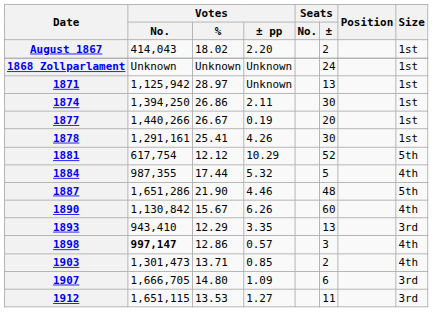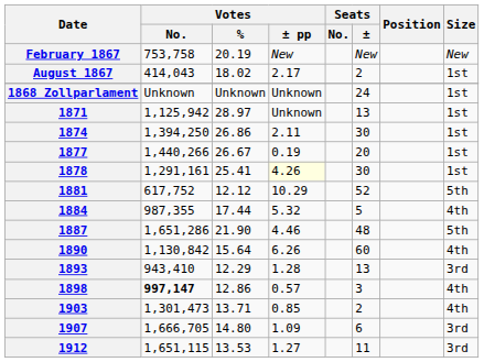 <table class=wikitable>
 <tr>
 <th rowspan="2">Date</th>
 <th colspan="3">Votes</th>
 <th colspan="2">Seats</th>
 <th rowspan="2">Position</th>
 <th rowspan="2">Size</th>
 </tr>
 <tr>
 <th>No.</th>
 <th>%</th>
 <th>± pp</th>
 <th>No.</th>
 <th>±</th>
 </tr>
 <tr>
+<th><a href='#'>February 1867</a></th>
+<td>753,758</td>
+<td>20.19</td>
+<td><em>New</em></td>
+<td></td>
+<td><em>New</em></td>
+<td></td>
+<td><em>New</em></td>
+</tr>
+<tr>
 <th><a href='#'>August 1867</a></th>
 <td>414,043</td>
 <td>18.02</td>
-<td> 2.20</td>
+<td> 2.17</td>
 <td></td>
 <td> 2</td>
 <td></td>
 <td> 1st</td>
 </tr>
 <tr>
 </tr>
 <tr>
 <th><a href='#'>1868 Zollparlament</a></th>
 <td>Unknown</td>
 <td>Unknown</td>
 <td>Unknown</td>
 <td></td>
 <td> 24</td>
 <td></td>
 <td> 1st</td>
 </tr>
 <tr>
 <th><a href='#'>1871</a></th>
 <td>1,125,942</td>
 <td>28.97</td>
 <td>Unknown</td>
 <td></td>
 <td> 13</td>
 <td></td>
 <td> 1st</td>
 </tr>
 <tr>
 <th><a href='#'>1874</a></th>
 <td>1,394,250</td>
 <td>26.86</td>
 <td> 2.11</td>
 <td></td>
 <td> 30</td>
 <td></td>
 <td> 1st</td>
 </tr>
 <tr>
 <th><a href='#'>1877</a></th>
 <td>1,440,266</td>
 <td>26.67</td>
 <td> 0.19</td>
 <td></td>
 <td> 20</td>
 <td></td>
 <td> 1st</td>
 </tr>
 <tr>
 <th><a href='#'>1878</a></th>
 <td>1,291,161</td>
 <td>25.41</td>
-<td> 4.26</td>
+<td style="background: lightyellow;"> 4.26</td>
 <td></td>
 <td> 30</td>
 <td></td>
 <td> 1st</td>
 </tr>
 <tr>
 <th><a href='#'>1881</a></th>
-<td>617,754</td>
+<td>617,752</td>
 <td>12.12</td>
 <td> 10.29</td>
 <td></td>
 <td> 52</td>
 <td></td>
 <td> 5th</td>
 </tr>
 <tr>
 <th><a href='#'>1884</a></th>
 <td>987,355</td>
 <td>17.44</td>
 <td> 5.32</td>
 <td></td>
 <td> 5</td>
 <td></td>
 <td> 4th</td>
 </tr>
 <tr>
 <th><a href='#'>1887</a></th>
 <td>1,651,286</td>
 <td>21.90</td>
 <td> 4.46</td>
 <td></td>
 <td> 48</td>
 <td></td>
 <td> 5th</td>
 </tr>
 <tr>
 <th><a href='#'>1890</a></th>
 <td>1,130,842</td>
-<td>15.67</td>
+<td>15.64</td>
 <td> 6.26</td>
 <td></td>
 <td> 60</td>
 <td></td>
 <td> 4th</td>
 </tr>
 <tr>
 <th><a href='#'>1893</a></th>
 <td>943,410</td>
 <td>12.29</td>
-<td> 3.35</td>
+<td> 1.28</td>
 <td></td>
 <td> 13</td>
 <td></td>
 <td> 3rd</td>
 </tr>
 <tr>
 <th><a href='#'>1898</a></th>
 <td><strong>997,147</strong></td>
 <td>12.86</td>
 <td> 0.57</td>
 <td></td>
 <td> 3</td>
 <td></td>
 <td> 4th</td>
 </tr>
 <tr>
 <th><a href='#'>1903</a></th>
 <td>1,301,473</td>
 <td>13.71</td>
 <td> 0.85</td>
 <td></td>
 <td> 2</td>
 <td></td>
 <td> 4th</td>
 </tr>
 <tr>
 <th><a href='#'>1907</a></th>
 <td>1,666,705</td>
 <td>14.80</td>
 <td> 1.09</td>
 <td></td>
 <td> 6</td>
 <td></td>
 <td> 3rd</td>
 </tr>
 <tr>
 <th><a href='#'>1912</a></th>
 <td>1,651,115</td>
 <td>13.53</td>
 <td> 1.27</td>
 <td></td>
 <td> 11</td>
 <td></td>
 <td> 3rd</td>
 </tr>
 </table>
